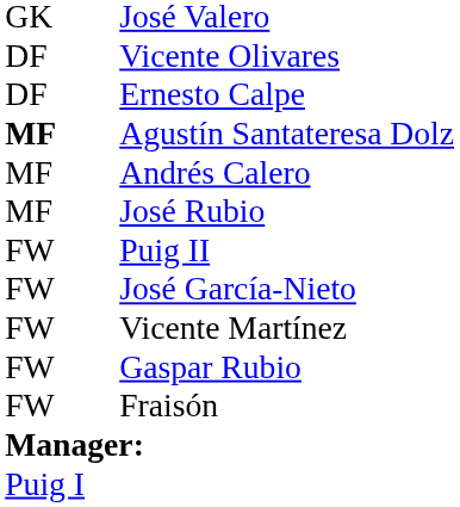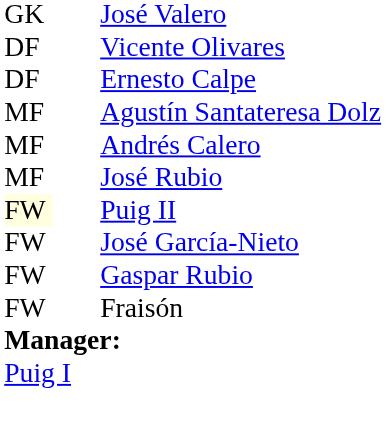 <table style="font-size:90%; margin:0.2em auto;" cellspacing="0" cellpadding="0">
 <tr>
 <th width="25"></th>
 <th width="25"></th>
 </tr>
 <tr>
 <td>GK</td>
 <td><strong> </strong></td>
 <td> <a href='#'>José Valero</a></td>
 </tr>
 <tr>
 <td>DF</td>
 <td><strong> </strong></td>
 <td> <a href='#'>Vicente Olivares</a></td>
 </tr>
 <tr>
 <td>DF</td>
 <td><strong> </strong></td>
 <td> <a href='#'>Ernesto Calpe</a></td>
 </tr>
 <tr>
-<td><strong>MF</strong></td>
+<td>MF</td>
 <td><strong> </strong></td>
 <td> <a href='#'>Agustín Santateresa Dolz</a></td>
 </tr>
 <tr>
 <td>MF</td>
 <td><strong> </strong></td>
 <td> <a href='#'>Andrés Calero</a></td>
 </tr>
 <tr>
 <td>MF</td>
 <td><strong> </strong></td>
 <td> <a href='#'>José Rubio</a></td>
 </tr>
 <tr>
-<td>FW</td>
+<td style="background: lightyellow;">FW</td>
 <td><strong> </strong></td>
 <td> <a href='#'>Puig II</a></td>
 </tr>
 <tr>
 <td>FW</td>
 <td><strong> </strong></td>
 <td> <a href='#'>José García-Nieto</a></td>
-</tr>
-<tr>
-<td>FW</td>
-<td><strong> </strong></td>
-<td> Vicente Martínez</td>
-<td> </td>
 </tr>
 <tr>
 <td>FW</td>
 <td><strong> </strong></td>
 <td> <a href='#'>Gaspar Rubio</a></td>
 </tr>
 <tr>
 <td>FW</td>
 <td><strong> </strong></td>
 <td> Fraisón</td>
 </tr>
 <tr>
 <td colspan=3><strong>Manager:</strong></td>
 </tr>
 <tr>
 <td colspan=4> <a href='#'>Puig I</a></td>
 </tr>
 </table>
